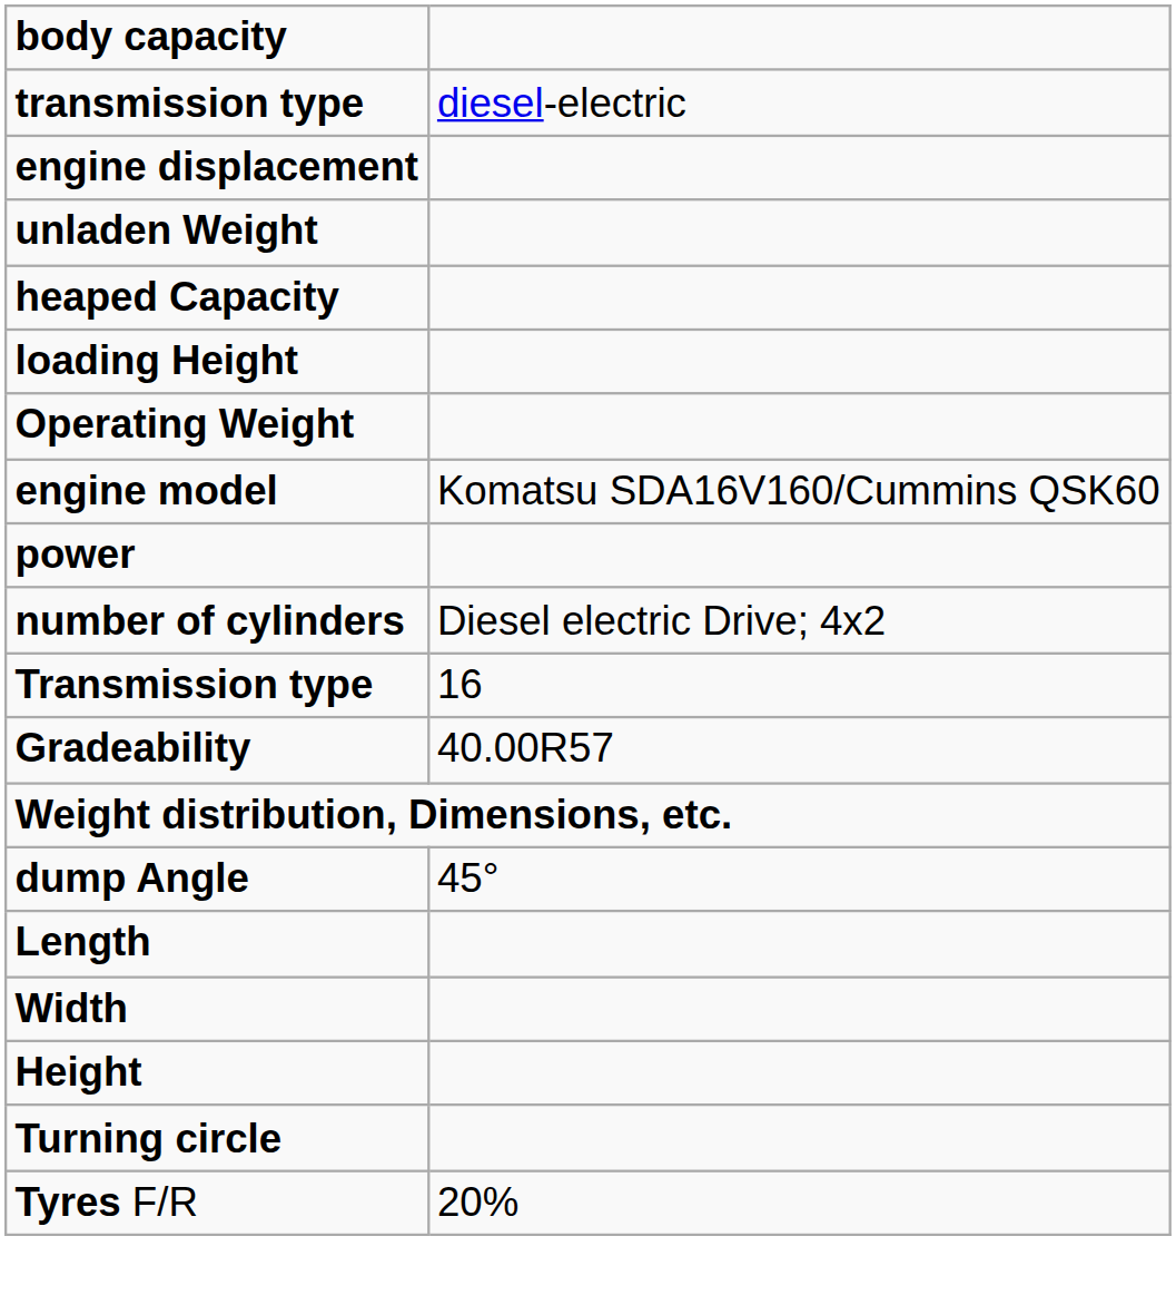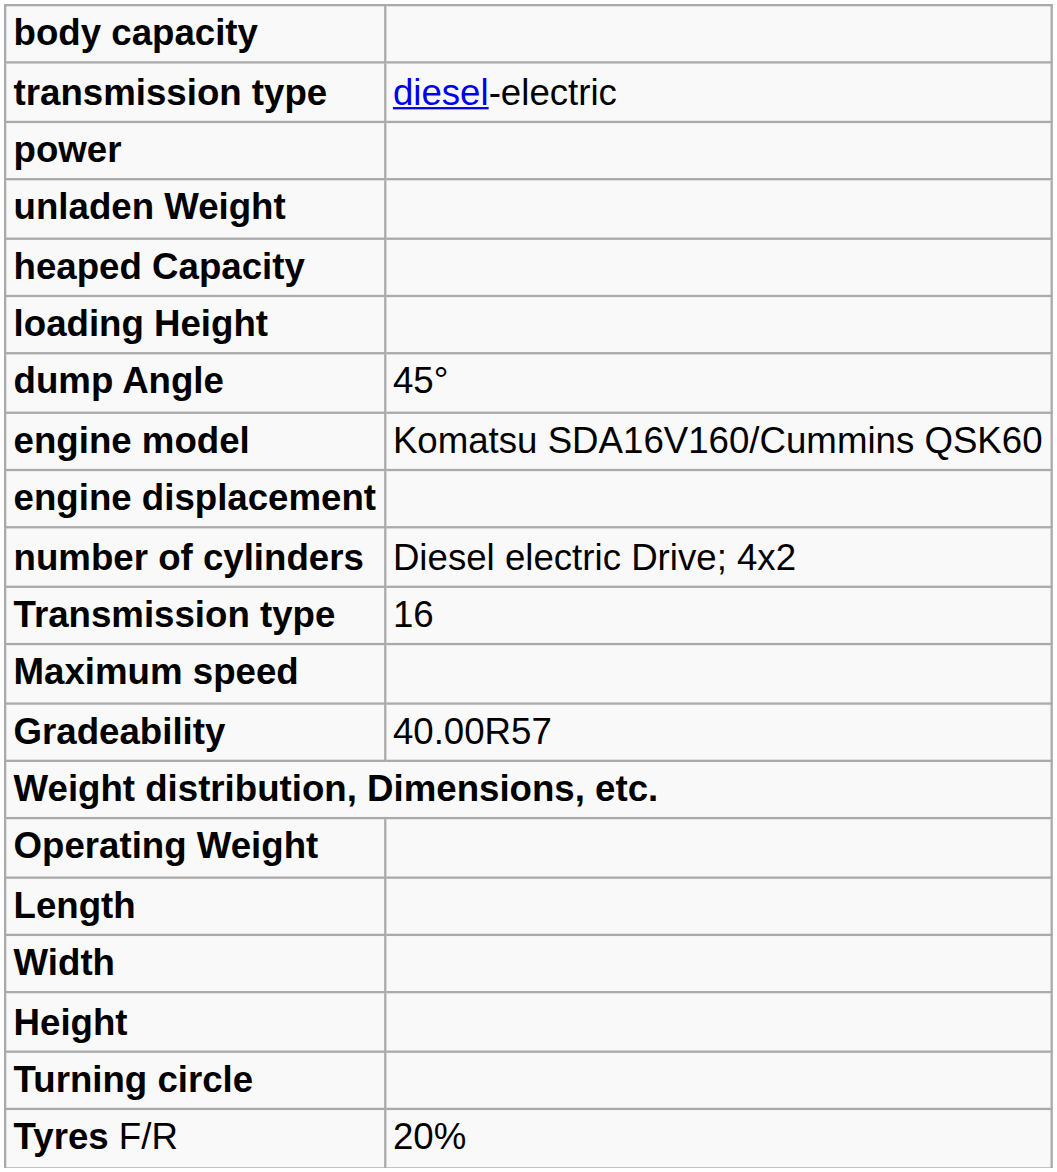 <table class="wikitable">
 <tr>
 <td><strong>body capacity</strong></td>
 <td></td>
 </tr>
 <tr>
 <td><strong>transmission type</strong></td>
 <td><a href='#'>diesel</a>-electric</td>
 </tr>
 <tr>
-<td><strong>engine displacement</strong></td>
+<td><strong>power</strong></td>
 <td></td>
 </tr>
 <tr>
 <td><strong>unladen Weight</strong></td>
 <td></td>
 </tr>
 <tr>
 <td><strong>heaped Capacity</strong></td>
 <td></td>
 </tr>
 <tr>
 <td><strong>loading Height</strong></td>
 <td></td>
 </tr>
 <tr>
-<td><strong>Operating Weight</strong></td>
-<td></td>
+<td><strong>dump Angle</strong></td>
+<td>45°</td>
 </tr>
 <tr>
 <td><strong>engine model</strong></td>
 <td>Komatsu SDA16V160/Cummins QSK60</td>
 </tr>
 <tr>
-<td><strong>power</strong></td>
+<td><strong>engine displacement</strong></td>
 <td></td>
 </tr>
 <tr>
 <td><strong>number of cylinders</strong></td>
 <td>Diesel electric Drive; 4x2</td>
 </tr>
 <tr>
 <td><strong>Transmission type</strong></td>
 <td>16</td>
 </tr>
 <tr>
+<td><strong>Maximum speed</strong></td>
+<td></td>
+</tr>
+<tr>
 <td><strong>Gradeability</strong></td>
 <td>40.00R57</td>
 </tr>
 <tr>
 <td Colspan=2><strong>Weight distribution, Dimensions, etc.</strong></td>
 </tr>
 <tr>
-<td><strong>dump Angle</strong></td>
-<td>45°</td>
+<td><strong>Operating Weight</strong></td>
+<td></td>
 </tr>
 <tr>
 <td><strong>Length</strong></td>
 <td></td>
 </tr>
 <tr>
 <td><strong>Width</strong></td>
 <td></td>
 </tr>
 <tr>
 <td><strong>Height</strong></td>
 <td></td>
 </tr>
 <tr>
 <td><strong>Turning circle</strong></td>
 <td></td>
 </tr>
 <tr>
 <td><strong>Tyres</strong> F/R</td>
 <td>20%</td>
 </tr>
 </table>
